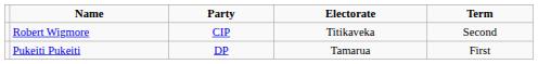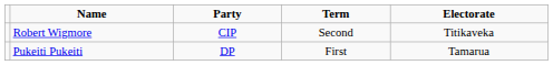 <table class="sortable wikitable">
 <tr ------------------>
 <td width=1%></td>
 <td width=30% align=center><strong>Name</strong></td>
 <td width=20% align=center><strong>Party</strong></td>
+<td width=20% align=center><strong>Term</strong></td>
 <td width=29% align=center><strong>Electorate</strong></td>
-<td width=20% align=center><strong>Term</strong></td>
 </tr>
 <tr ------------------>
 <td bgcolor=></td>
 <td><a href='#'>Robert Wigmore</a></td>
 <td align=center><a href='#'>CIP</a></td>
+<td align=center>Second</td>
 <td align=center>Titikaveka</td>
-<td align=center>Second</td>
 </tr>
 <tr ------------------>
 <td bgcolor=></td>
 <td><a href='#'>Pukeiti Pukeiti</a></td>
 <td align=center><a href='#'>DP</a></td>
+<td align=center>First</td>
 <td align=center>Tamarua</td>
-<td align=center>First</td>
 </tr>
 </table>
